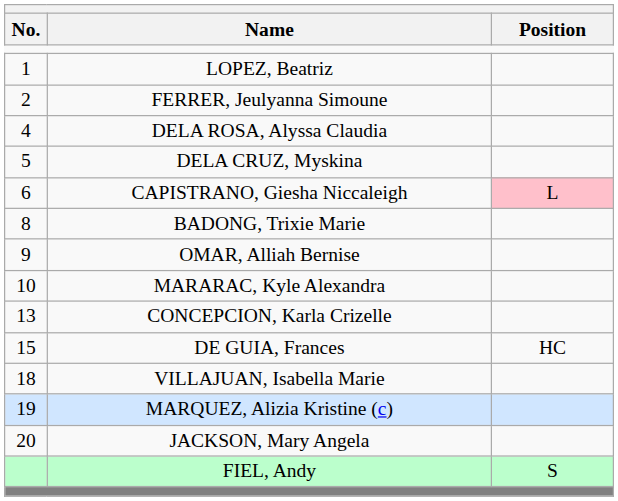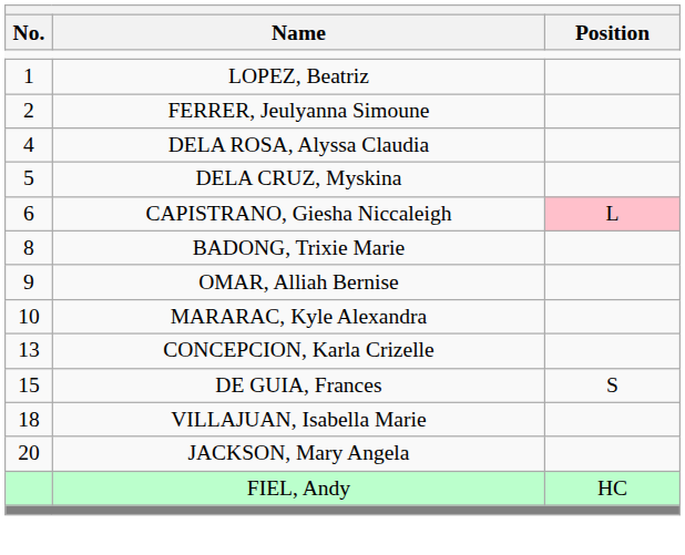 <table class='wikitable mw-collapsible mw-collapsed' style="text-align: center; width: 500px; border: none">
 <tr>
 <th style='text-align: left;' colspan=3></th>
 </tr>
 <tr>
 <th style='width: 7%;'>No.</th>
 <th>Name</th>
 <th style='width: 20%;'>Position</th>
 </tr>
 <tr>
 <td style='border: none;'></td>
 </tr>
 <tr>
 <td>1</td>
 <td>LOPEZ, Beatriz</td>
 <td></td>
 </tr>
 <tr>
 <td>2</td>
 <td>FERRER, Jeulyanna Simoune</td>
 <td></td>
 </tr>
 <tr>
 <td>4</td>
 <td>DELA ROSA, Alyssa Claudia</td>
 <td></td>
 </tr>
 <tr>
 <td>5</td>
 <td>DELA CRUZ, Myskina</td>
 <td></td>
 </tr>
 <tr>
 <td>6</td>
 <td>CAPISTRANO, Giesha Niccaleigh</td>
 <td style="background: pink;">L</td>
 </tr>
 <tr>
 <td>8</td>
 <td>BADONG, Trixie Marie</td>
 <td></td>
 </tr>
 <tr>
 <td>9</td>
 <td>OMAR, Alliah Bernise</td>
 <td></td>
 </tr>
 <tr>
 <td>10</td>
 <td>MARARAC, Kyle Alexandra</td>
 <td></td>
 </tr>
 <tr>
 <td>13</td>
 <td>CONCEPCION, Karla Crizelle</td>
 <td></td>
 </tr>
 <tr>
 <td>15</td>
 <td>DE GUIA, Frances</td>
-<td>HC</td>
+<td>S</td>
 </tr>
 <tr>
 <td>18</td>
 <td>VILLAJUAN, Isabella Marie</td>
-<td></td>
-</tr>
-<tr bgcolor=#D0E6FF>
-<td>19</td>
-<td>MARQUEZ, Alizia Kristine (<a href='#'>c</a>)</td>
 <td></td>
 </tr>
 <tr>
 <td>20</td>
 <td>JACKSON, Mary Angela</td>
 <td></td>
 </tr>
 <tr bgcolor=#BBFFCC>
 <td></td>
 <td>FIEL, Andy</td>
-<td>S</td>
+<td>HC</td>
 </tr>
 <tr>
 <th style='background: grey;' colspan=3></th>
 </tr>
 </table>
